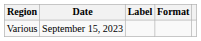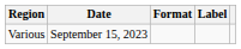 <table class="wikitable plainrowheaders">
 <tr>
 <th scope="col">Region</th>
 <th scope="col">Date</th>
+<th scope="col">Format</th>
 <th scope="col">Label</th>
-<th scope="col">Format</th>
 <th scope="col"></th>
 </tr>
 <tr>
 <td>Various</td>
 <td>September 15, 2023</td>
 <td></td>
 <td></td>
 <td align="center"></td>
 </tr>
 </table>
